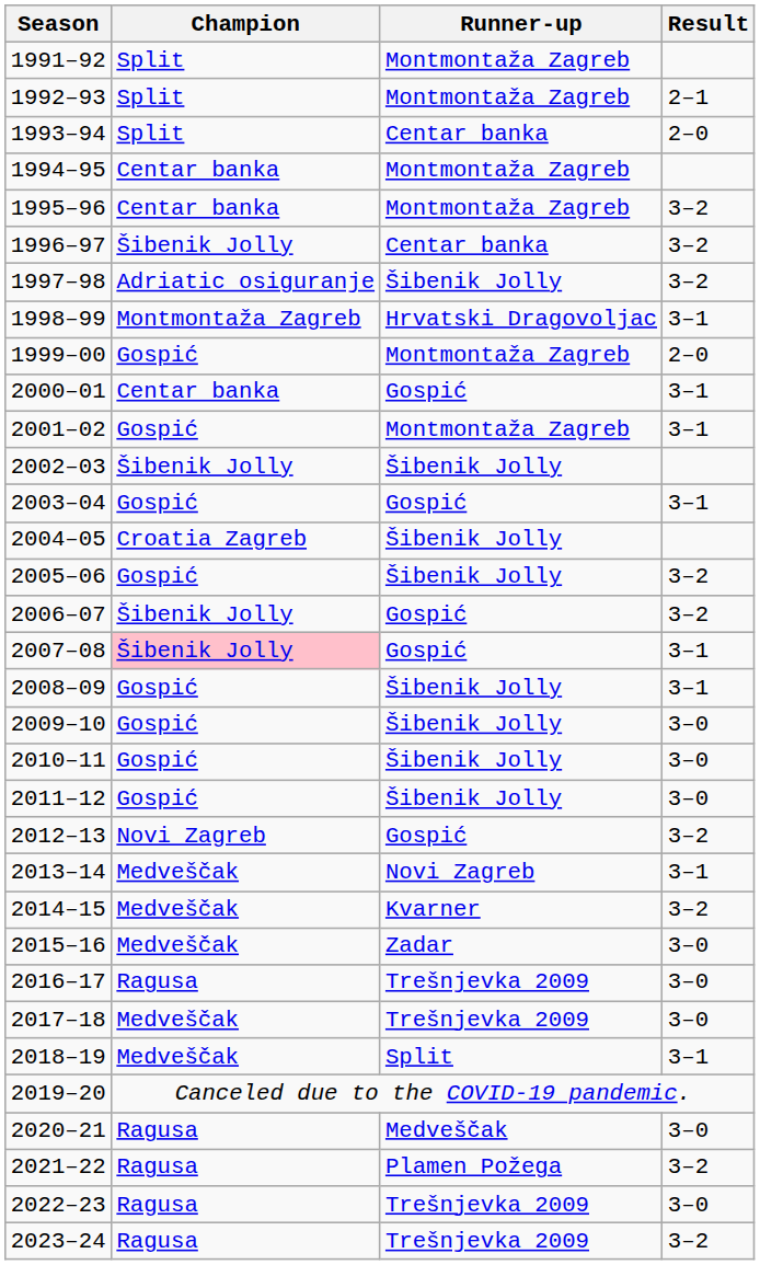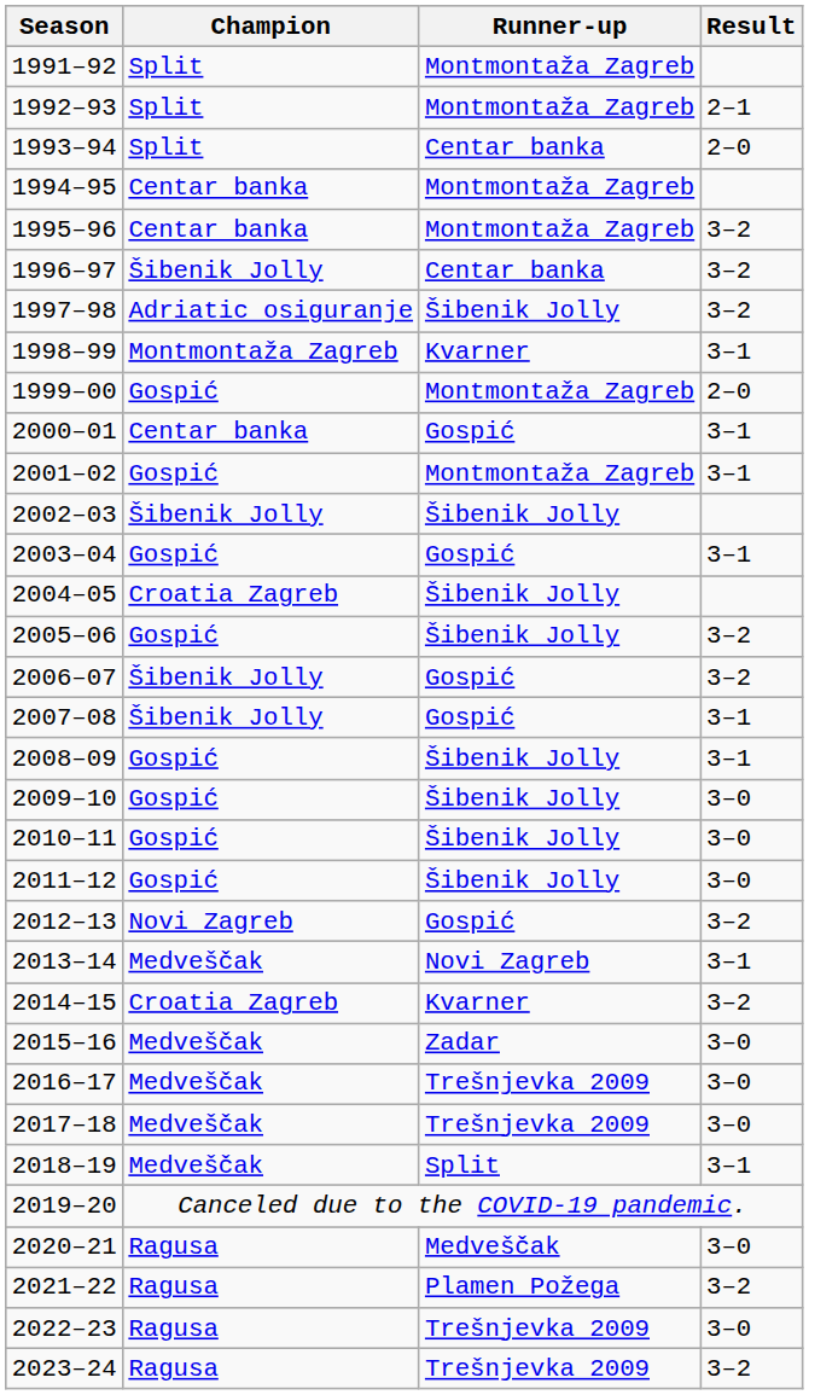 <table class="wikitable">
 <tr>
 <th>Season</th>
 <th>Champion</th>
 <th>Runner-up</th>
 <th>Result</th>
 </tr>
 <tr>
 <td>1991–92</td>
 <td><a href='#'>Split</a></td>
 <td><a href='#'>Montmontaža Zagreb</a></td>
 <td></td>
 </tr>
 <tr>
 <td>1992–93</td>
 <td><a href='#'>Split</a></td>
 <td><a href='#'>Montmontaža Zagreb</a></td>
 <td>2–1</td>
 </tr>
 <tr>
 <td>1993–94</td>
 <td><a href='#'>Split</a></td>
 <td><a href='#'>Centar banka</a></td>
 <td>2–0</td>
 </tr>
 <tr>
 <td>1994–95</td>
 <td><a href='#'>Centar banka</a></td>
 <td><a href='#'>Montmontaža Zagreb</a></td>
 <td></td>
 </tr>
 <tr>
 <td>1995–96</td>
 <td><a href='#'>Centar banka</a></td>
 <td><a href='#'>Montmontaža Zagreb</a></td>
 <td>3–2</td>
 </tr>
 <tr>
 <td>1996–97</td>
 <td><a href='#'>Šibenik Jolly</a></td>
 <td><a href='#'>Centar banka</a></td>
 <td>3–2</td>
 </tr>
 <tr>
 <td>1997–98</td>
 <td><a href='#'>Adriatic osiguranje</a></td>
 <td><a href='#'>Šibenik Jolly</a></td>
 <td>3–2</td>
 </tr>
 <tr>
 <td>1998–99</td>
 <td><a href='#'>Montmontaža Zagreb</a></td>
-<td><a href='#'>Hrvatski Dragovoljac</a></td>
+<td><a href='#'>Kvarner</a></td>
 <td>3–1</td>
 </tr>
 <tr>
 <td>1999–00</td>
 <td><a href='#'>Gospić</a></td>
 <td><a href='#'>Montmontaža Zagreb</a></td>
 <td>2–0</td>
 </tr>
 <tr>
 <td>2000–01</td>
 <td><a href='#'>Centar banka</a></td>
 <td><a href='#'>Gospić</a></td>
 <td>3–1</td>
 </tr>
 <tr>
 <td>2001–02</td>
 <td><a href='#'>Gospić</a></td>
 <td><a href='#'>Montmontaža Zagreb</a></td>
 <td>3–1</td>
 </tr>
 <tr>
 <td>2002–03</td>
 <td><a href='#'>Šibenik Jolly</a></td>
 <td><a href='#'>Šibenik Jolly</a></td>
 <td></td>
 </tr>
 <tr>
 <td>2003–04</td>
 <td><a href='#'>Gospić</a></td>
 <td><a href='#'>Gospić</a></td>
 <td>3–1</td>
 </tr>
 <tr>
 <td>2004–05</td>
 <td><a href='#'>Croatia Zagreb</a></td>
 <td><a href='#'>Šibenik Jolly</a></td>
 <td></td>
 </tr>
 <tr>
 <td>2005–06</td>
 <td><a href='#'>Gospić</a></td>
 <td><a href='#'>Šibenik Jolly</a></td>
 <td>3–2</td>
 </tr>
 <tr>
 <td>2006–07</td>
 <td><a href='#'>Šibenik Jolly</a></td>
 <td><a href='#'>Gospić</a></td>
 <td>3–2</td>
 </tr>
 <tr>
 <td>2007–08</td>
-<td style="background: pink;"><a href='#'>Šibenik Jolly</a></td>
+<td><a href='#'>Šibenik Jolly</a></td>
 <td><a href='#'>Gospić</a></td>
 <td>3–1</td>
 </tr>
 <tr>
 <td>2008–09</td>
 <td><a href='#'>Gospić</a></td>
 <td><a href='#'>Šibenik Jolly</a></td>
 <td>3–1</td>
 </tr>
 <tr>
 <td>2009–10</td>
 <td><a href='#'>Gospić</a></td>
 <td><a href='#'>Šibenik Jolly</a></td>
 <td>3–0</td>
 </tr>
 <tr>
 <td>2010–11</td>
 <td><a href='#'>Gospić</a></td>
 <td><a href='#'>Šibenik Jolly</a></td>
 <td>3–0</td>
 </tr>
 <tr>
 <td>2011–12</td>
 <td><a href='#'>Gospić</a></td>
 <td><a href='#'>Šibenik Jolly</a></td>
 <td>3–0</td>
 </tr>
 <tr>
 <td>2012–13</td>
 <td><a href='#'>Novi Zagreb</a></td>
 <td><a href='#'>Gospić</a></td>
 <td>3–2</td>
 </tr>
 <tr>
 <td>2013–14</td>
 <td><a href='#'>Medveščak</a></td>
 <td><a href='#'>Novi Zagreb</a></td>
 <td>3–1</td>
 </tr>
 <tr>
 <td>2014–15</td>
-<td><a href='#'>Medveščak</a></td>
+<td><a href='#'>Croatia Zagreb</a></td>
 <td><a href='#'>Kvarner</a></td>
 <td>3–2</td>
 </tr>
 <tr>
 <td>2015–16</td>
 <td><a href='#'>Medveščak</a></td>
 <td><a href='#'>Zadar</a></td>
 <td>3–0</td>
 </tr>
 <tr>
 <td>2016–17</td>
-<td><a href='#'>Ragusa</a></td>
+<td><a href='#'>Medveščak</a></td>
 <td><a href='#'>Trešnjevka 2009</a></td>
 <td>3–0</td>
 </tr>
 <tr>
 <td>2017–18</td>
 <td><a href='#'>Medveščak</a></td>
 <td><a href='#'>Trešnjevka 2009</a></td>
 <td>3–0</td>
 </tr>
 <tr>
 <td>2018–19</td>
 <td><a href='#'>Medveščak</a></td>
 <td><a href='#'>Split</a></td>
 <td>3–1</td>
 </tr>
 <tr>
 <td>2019–20</td>
 <td colspan=3 align=center><em>Canceled due to the <a href='#'>COVID-19 pandemic</a>.</em></td>
 </tr>
 <tr>
 <td>2020–21</td>
 <td><a href='#'>Ragusa</a></td>
 <td><a href='#'>Medveščak</a></td>
 <td>3–0</td>
 </tr>
 <tr>
 <td>2021–22</td>
 <td><a href='#'>Ragusa</a></td>
 <td><a href='#'>Plamen Požega</a></td>
 <td>3–2</td>
 </tr>
 <tr>
 <td>2022–23</td>
 <td><a href='#'>Ragusa</a></td>
 <td><a href='#'>Trešnjevka 2009</a></td>
 <td>3–0</td>
 </tr>
 <tr>
 <td>2023–24</td>
 <td><a href='#'>Ragusa</a></td>
 <td><a href='#'>Trešnjevka 2009</a></td>
 <td>3–2</td>
 </tr>
 </table>
